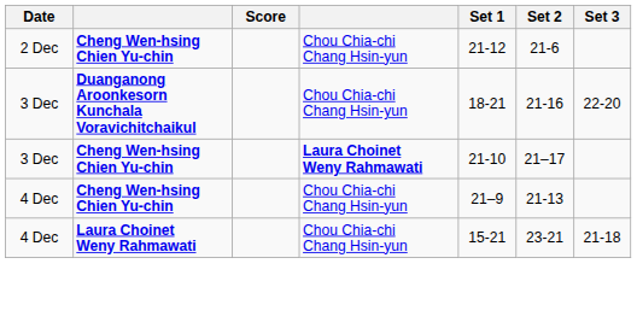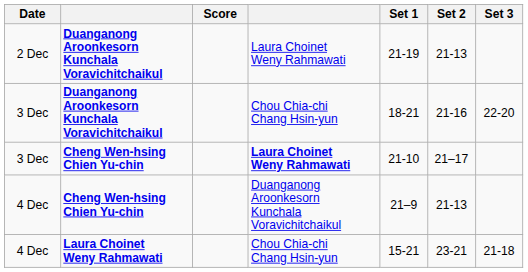 <table class="wikitable" style="text-align: center; font-size:90% ">
 <tr>
 <th width="60">Date</th>
 <th align="right" width="150"></th>
 <th width="60">Score</th>
 <th align="left" width="150"></th>
 <th width="50">Set 1</th>
 <th width="50">Set 2</th>
 <th width="50">Set 3</th>
 </tr>
 <tr>
 <td>2 Dec</td>
-<td align=left><strong> <a href='#'>Cheng Wen-hsing</a><br> <a href='#'>Chien Yu-chin</a></strong></td>
+<td align=left><strong> <a href='#'>Duanganong Aroonkesorn</a><br> <a href='#'>Kunchala Voravichitchaikul</a></strong></td>
 <td align=center></td>
-<td align=left> <a href='#'>Chou Chia-chi</a><br> <a href='#'>Chang Hsin-yun</a></td>
-<td>21-12</td>
-<td>21-6</td>
+<td align=left> <a href='#'>Laura Choinet</a><br> <a href='#'>Weny Rahmawati</a></td>
+<td>21-19</td>
+<td>21-13</td>
 <td></td>
 </tr>
 <tr>
 <td>3 Dec</td>
 <td align=left><strong> <a href='#'>Duanganong Aroonkesorn</a><br> <a href='#'>Kunchala Voravichitchaikul</a></strong></td>
 <td align=center></td>
 <td align=left> <a href='#'>Chou Chia-chi</a><br> <a href='#'>Chang Hsin-yun</a></td>
 <td>18-21</td>
 <td>21-16</td>
 <td>22-20</td>
 </tr>
 <tr>
 <td>3 Dec</td>
 <td align=left><strong> <a href='#'>Cheng Wen-hsing</a><br> <a href='#'>Chien Yu-chin</a></strong></td>
 <td align=center></td>
 <td align=left><strong> <a href='#'>Laura Choinet</a><br> <a href='#'>Weny Rahmawati</a></strong></td>
 <td>21-10</td>
 <td>21–17</td>
 <td></td>
 </tr>
 <tr>
 <td>4 Dec</td>
 <td align=left><strong> <a href='#'>Cheng Wen-hsing</a><br> <a href='#'>Chien Yu-chin</a></strong></td>
 <td align=center></td>
-<td align=left> <a href='#'>Chou Chia-chi</a><br> <a href='#'>Chang Hsin-yun</a></td>
+<td align=left> <a href='#'>Duanganong Aroonkesorn</a><br> <a href='#'>Kunchala Voravichitchaikul</a></td>
 <td>21–9</td>
 <td>21-13</td>
 <td></td>
 </tr>
 <tr>
 <td>4 Dec</td>
 <td align=left><strong> <a href='#'>Laura Choinet</a><br> <a href='#'>Weny Rahmawati</a></strong></td>
 <td align=center></td>
 <td align=left> <a href='#'>Chou Chia-chi</a><br> <a href='#'>Chang Hsin-yun</a></td>
 <td>15-21</td>
 <td>23-21</td>
 <td>21-18</td>
 </tr>
 </table>
